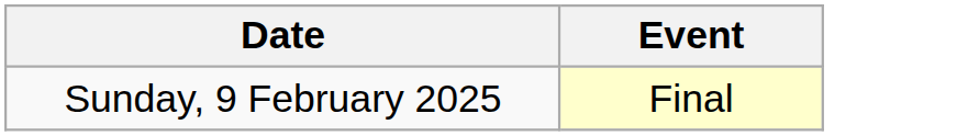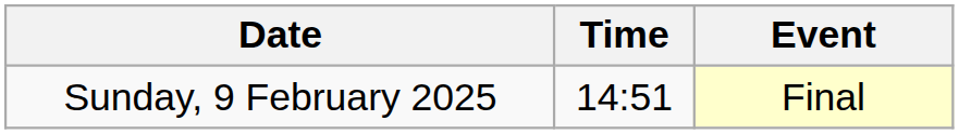 <table class = "wikitable" style="text-align:center;">
 <tr>
 <th width=220>Date</th>
+<th width=50>Time</th>
 <th width=100>Event</th>
 </tr>
 <tr>
 <td>Sunday, 9 February 2025</td>
+<td>14:51</td>
 <td bgcolor=ffffcc>Final</td>
 </tr>
 </table>
